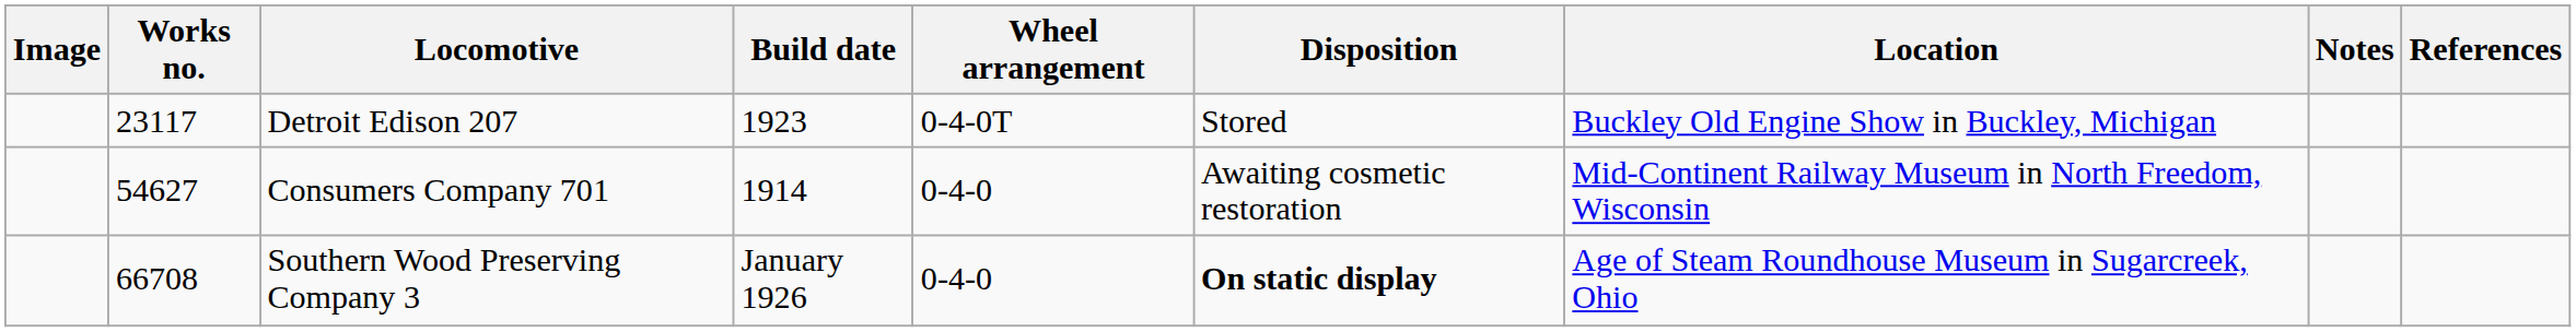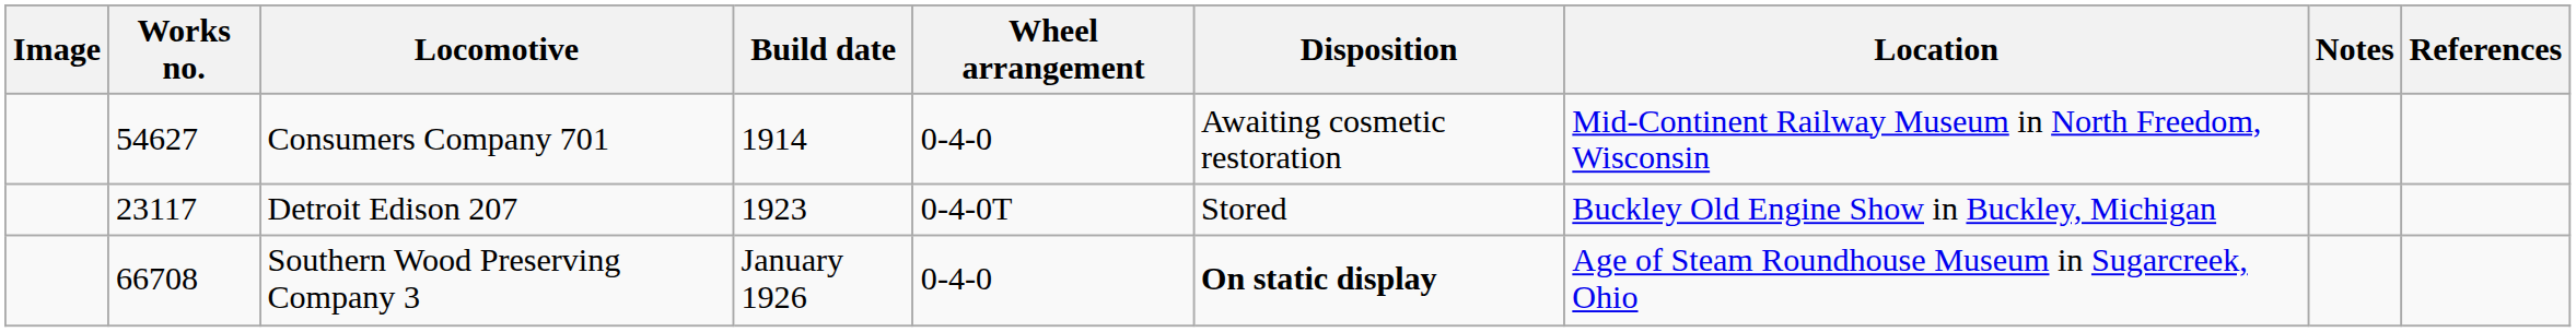 <table class="wikitable">
 <tr>
 <th>Image</th>
 <th>Works no.</th>
 <th>Locomotive</th>
 <th>Build date</th>
 <th>Wheel arrangement</th>
 <th>Disposition</th>
 <th>Location</th>
 <th>Notes</th>
 <th>References</th>
 </tr>
 <tr>
 <td></td>
+<td>54627</td>
+<td>Consumers Company 701</td>
+<td>1914</td>
+<td>0-4-0</td>
+<td>Awaiting cosmetic restoration</td>
+<td><a href='#'>Mid-Continent Railway Museum</a> in <a href='#'>North Freedom, Wisconsin</a></td>
+<td></td>
+<td></td>
+</tr>
+<tr>
+<td></td>
 <td>23117</td>
 <td>Detroit Edison 207</td>
 <td>1923</td>
 <td>0-4-0T</td>
 <td>Stored</td>
 <td><a href='#'>Buckley Old Engine Show</a> in <a href='#'>Buckley, Michigan</a></td>
-<td></td>
-<td></td>
-</tr>
-<tr>
-<td></td>
-<td>54627</td>
-<td>Consumers Company 701</td>
-<td>1914</td>
-<td>0-4-0</td>
-<td>Awaiting cosmetic restoration</td>
-<td><a href='#'>Mid-Continent Railway Museum</a> in <a href='#'>North Freedom, Wisconsin</a></td>
 <td></td>
 <td></td>
 </tr>
 <tr>
 <td></td>
 <td>66708</td>
 <td>Southern Wood Preserving Company 3</td>
 <td>January 1926</td>
 <td>0-4-0</td>
 <td><strong>On static display</strong></td>
 <td><a href='#'>Age of Steam Roundhouse Museum</a> in <a href='#'>Sugarcreek, Ohio</a></td>
 <td></td>
 <td></td>
 </tr>
 </table>
